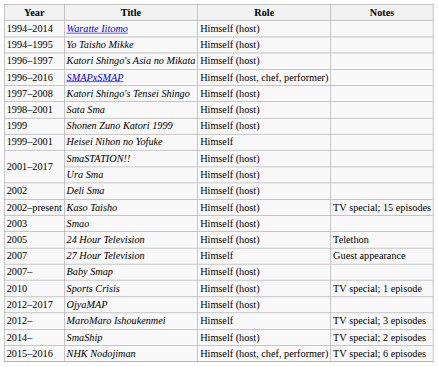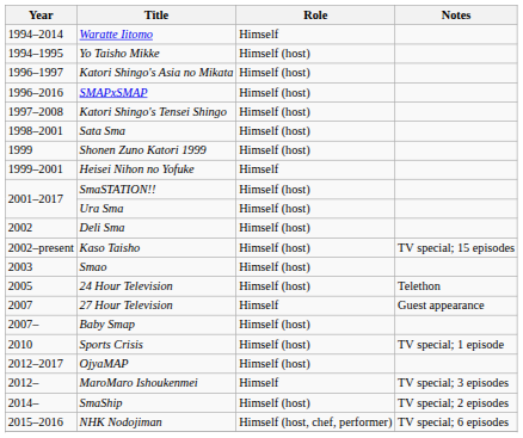 <table class="wikitable">
 <tr>
 <th>Year</th>
 <th>Title</th>
 <th>Role</th>
 <th>Notes</th>
 </tr>
 <tr>
 <td>1994–2014</td>
 <td><em><a href='#'>Waratte Iitomo</a></em></td>
-<td>Himself (host)</td>
+<td>Himself</td>
 <td></td>
 </tr>
 <tr>
 <td>1994–1995</td>
 <td><em>Yo Taisho Mikke</em></td>
 <td>Himself (host)</td>
 <td></td>
 </tr>
 <tr>
 <td>1996–1997</td>
 <td><em>Katori Shingo's Asia no Mikata</em></td>
 <td>Himself (host)</td>
 <td></td>
 </tr>
 <tr>
 <td>1996–2016</td>
 <td><em><a href='#'>SMAPxSMAP</a></em></td>
-<td>Himself (host, chef, performer)</td>
+<td>Himself (host)</td>
 <td></td>
 </tr>
 <tr>
 <td>1997–2008</td>
 <td><em>Katori Shingo's Tensei Shingo</em></td>
 <td>Himself (host)</td>
 <td></td>
 </tr>
 <tr>
 <td>1998–2001</td>
 <td><em>Sata Sma</em></td>
 <td>Himself (host)</td>
 <td></td>
 </tr>
 <tr>
 <td>1999</td>
 <td><em>Shonen Zuno Katori 1999</em></td>
 <td>Himself (host)</td>
 <td></td>
 </tr>
 <tr>
 <td>1999–2001</td>
 <td><em>Heisei Nihon no Yofuke</em></td>
 <td>Himself</td>
 <td></td>
 </tr>
 <tr>
 <td rowspan="2">2001–2017</td>
 <td><em>SmaSTATION!!</em></td>
 <td>Himself (host)</td>
 <td></td>
 </tr>
 <tr>
 <td><em>Ura Sma</em></td>
 <td>Himself (host)</td>
 <td></td>
 </tr>
 <tr>
 <td>2002</td>
 <td><em>Deli Sma</em></td>
 <td>Himself (host)</td>
 <td></td>
 </tr>
 <tr>
 <td>2002–present</td>
 <td><em>Kaso Taisho</em></td>
 <td>Himself (host)</td>
 <td>TV special; 15 episodes</td>
 </tr>
 <tr>
 <td>2003</td>
 <td><em>Smao</em></td>
 <td>Himself (host)</td>
 <td></td>
 </tr>
 <tr>
 <td>2005</td>
 <td><em>24 Hour Television</em></td>
 <td>Himself (host)</td>
 <td>Telethon</td>
 </tr>
 <tr>
 <td>2007</td>
 <td><em>27 Hour Television</em></td>
 <td>Himself</td>
 <td>Guest appearance</td>
 </tr>
 <tr>
 <td>2007–</td>
 <td><em>Baby Smap</em></td>
 <td>Himself (host)</td>
 <td></td>
 </tr>
 <tr>
 <td>2010</td>
 <td><em>Sports Crisis</em></td>
 <td>Himself (host)</td>
 <td>TV special; 1 episode</td>
 </tr>
 <tr>
 <td>2012–2017</td>
 <td><em>OjyaMAP</em></td>
 <td>Himself (host)</td>
 <td></td>
 </tr>
 <tr>
 <td>2012–</td>
 <td><em>MaroMaro Ishoukenmei</em></td>
 <td>Himself</td>
 <td>TV special; 3 episodes</td>
 </tr>
 <tr>
 <td>2014–</td>
 <td><em>SmaShip</em></td>
 <td>Himself (host)</td>
 <td>TV special; 2 episodes</td>
 </tr>
 <tr>
 <td>2015–2016</td>
 <td><em>NHK Nodojiman</em></td>
 <td>Himself (host, chef, performer)</td>
 <td>TV special; 6 episodes</td>
 </tr>
 <tr>
 </tr>
 <tr>
 </tr>
 </table>
